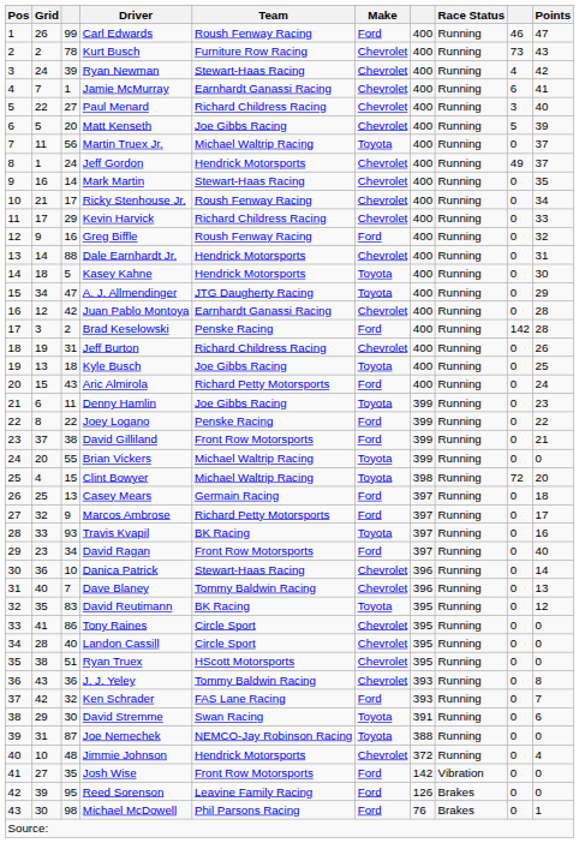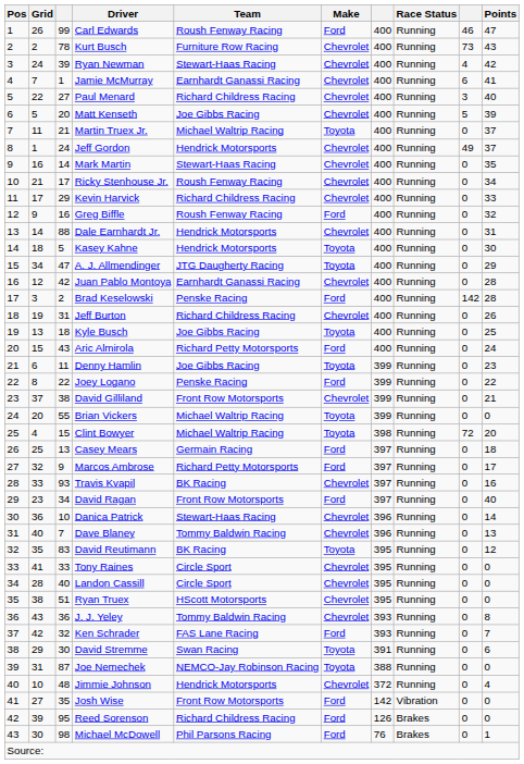 <table class="wikitable sortable" style="font-size:95%">
 <tr>
 <th>Pos</th>
 <th>Grid</th>
 <th></th>
 <th>Driver</th>
 <th>Team</th>
 <th>Make</th>
 <th></th>
 <th>Race Status</th>
 <th></th>
 <th>Points</th>
 </tr>
 <tr>
 <td>1</td>
 <td>26</td>
 <td>99</td>
 <td><a href='#'>Carl Edwards</a></td>
 <td><a href='#'>Roush Fenway Racing</a></td>
 <td><a href='#'>Ford</a></td>
 <td>400</td>
 <td>Running</td>
 <td>46</td>
 <td>47</td>
 </tr>
 <tr>
 <td>2</td>
 <td>2</td>
 <td>78</td>
 <td><a href='#'>Kurt Busch</a></td>
 <td><a href='#'>Furniture Row Racing</a></td>
 <td><a href='#'>Chevrolet</a></td>
 <td>400</td>
 <td>Running</td>
 <td>73</td>
 <td>43</td>
 </tr>
 <tr>
 <td>3</td>
 <td>24</td>
 <td>39</td>
 <td><a href='#'>Ryan Newman</a></td>
 <td><a href='#'>Stewart-Haas Racing</a></td>
 <td><a href='#'>Chevrolet</a></td>
 <td>400</td>
 <td>Running</td>
 <td>4</td>
 <td>42</td>
 </tr>
 <tr>
 <td>4</td>
 <td>7</td>
 <td>1</td>
 <td><a href='#'>Jamie McMurray</a></td>
 <td><a href='#'>Earnhardt Ganassi Racing</a></td>
 <td><a href='#'>Chevrolet</a></td>
 <td>400</td>
 <td>Running</td>
 <td>6</td>
 <td>41</td>
 </tr>
 <tr>
 <td>5</td>
 <td>22</td>
 <td>27</td>
 <td><a href='#'>Paul Menard</a></td>
 <td><a href='#'>Richard Childress Racing</a></td>
 <td><a href='#'>Chevrolet</a></td>
 <td>400</td>
 <td>Running</td>
 <td>3</td>
 <td>40</td>
 </tr>
 <tr>
 <td>6</td>
 <td>5</td>
 <td>20</td>
 <td><a href='#'>Matt Kenseth</a></td>
 <td><a href='#'>Joe Gibbs Racing</a></td>
 <td><a href='#'>Chevrolet</a></td>
 <td>400</td>
 <td>Running</td>
 <td>5</td>
 <td>39</td>
 </tr>
 <tr>
 <td>7</td>
 <td>11</td>
-<td>56</td>
+<td>21</td>
 <td><a href='#'>Martin Truex Jr.</a></td>
 <td><a href='#'>Michael Waltrip Racing</a></td>
 <td><a href='#'>Toyota</a></td>
 <td>400</td>
 <td>Running</td>
 <td>0</td>
 <td>37</td>
 </tr>
 <tr>
 <td>8</td>
 <td>1</td>
 <td>24</td>
 <td><a href='#'>Jeff Gordon</a></td>
 <td><a href='#'>Hendrick Motorsports</a></td>
 <td><a href='#'>Chevrolet</a></td>
 <td>400</td>
 <td>Running</td>
 <td>49</td>
 <td>37</td>
 </tr>
 <tr>
 <td>9</td>
 <td>16</td>
 <td>14</td>
 <td><a href='#'>Mark Martin</a></td>
 <td><a href='#'>Stewart-Haas Racing</a></td>
 <td><a href='#'>Chevrolet</a></td>
 <td>400</td>
 <td>Running</td>
 <td>0</td>
 <td>35</td>
 </tr>
 <tr>
 <td>10</td>
 <td>21</td>
 <td>17</td>
 <td><a href='#'>Ricky Stenhouse Jr.</a></td>
 <td><a href='#'>Roush Fenway Racing</a></td>
 <td><a href='#'>Chevrolet</a></td>
 <td>400</td>
 <td>Running</td>
 <td>0</td>
 <td>34</td>
 </tr>
 <tr>
 <td>11</td>
 <td>17</td>
 <td>29</td>
 <td><a href='#'>Kevin Harvick</a></td>
 <td><a href='#'>Richard Childress Racing</a></td>
 <td><a href='#'>Chevrolet</a></td>
 <td>400</td>
 <td>Running</td>
 <td>0</td>
 <td>33</td>
 </tr>
 <tr>
 <td>12</td>
 <td>9</td>
 <td>16</td>
 <td><a href='#'>Greg Biffle</a></td>
 <td><a href='#'>Roush Fenway Racing</a></td>
 <td><a href='#'>Ford</a></td>
 <td>400</td>
 <td>Running</td>
 <td>0</td>
 <td>32</td>
 </tr>
 <tr>
 <td>13</td>
 <td>14</td>
 <td>88</td>
 <td><a href='#'>Dale Earnhardt Jr.</a></td>
 <td><a href='#'>Hendrick Motorsports</a></td>
 <td><a href='#'>Chevrolet</a></td>
 <td>400</td>
 <td>Running</td>
 <td>0</td>
 <td>31</td>
 </tr>
 <tr>
 <td>14</td>
 <td>18</td>
 <td>5</td>
 <td><a href='#'>Kasey Kahne</a></td>
 <td><a href='#'>Hendrick Motorsports</a></td>
 <td><a href='#'>Toyota</a></td>
 <td>400</td>
 <td>Running</td>
 <td>0</td>
 <td>30</td>
 </tr>
 <tr>
 <td>15</td>
 <td>34</td>
 <td>47</td>
 <td><a href='#'>A. J. Allmendinger</a></td>
 <td><a href='#'>JTG Daugherty Racing</a></td>
 <td><a href='#'>Toyota</a></td>
 <td>400</td>
 <td>Running</td>
 <td>0</td>
 <td>29</td>
 </tr>
 <tr>
 <td>16</td>
 <td>12</td>
 <td>42</td>
 <td><a href='#'>Juan Pablo Montoya</a></td>
 <td><a href='#'>Earnhardt Ganassi Racing</a></td>
 <td><a href='#'>Chevrolet</a></td>
 <td>400</td>
 <td>Running</td>
 <td>0</td>
 <td>28</td>
 </tr>
 <tr>
 <td>17</td>
 <td>3</td>
 <td>2</td>
 <td><a href='#'>Brad Keselowski</a></td>
 <td><a href='#'>Penske Racing</a></td>
 <td><a href='#'>Ford</a></td>
 <td>400</td>
 <td>Running</td>
 <td>142</td>
 <td>28</td>
 </tr>
 <tr>
 <td>18</td>
 <td>19</td>
 <td>31</td>
 <td><a href='#'>Jeff Burton</a></td>
 <td><a href='#'>Richard Childress Racing</a></td>
 <td><a href='#'>Chevrolet</a></td>
 <td>400</td>
 <td>Running</td>
 <td>0</td>
 <td>26</td>
 </tr>
 <tr>
 <td>19</td>
 <td>13</td>
 <td>18</td>
 <td><a href='#'>Kyle Busch</a></td>
 <td><a href='#'>Joe Gibbs Racing</a></td>
 <td><a href='#'>Toyota</a></td>
 <td>400</td>
 <td>Running</td>
 <td>0</td>
 <td>25</td>
 </tr>
 <tr>
 <td>20</td>
 <td>15</td>
 <td>43</td>
 <td><a href='#'>Aric Almirola</a></td>
 <td><a href='#'>Richard Petty Motorsports</a></td>
 <td><a href='#'>Ford</a></td>
 <td>400</td>
 <td>Running</td>
 <td>0</td>
 <td>24</td>
 </tr>
 <tr>
 <td>21</td>
 <td>6</td>
 <td>11</td>
 <td><a href='#'>Denny Hamlin</a></td>
 <td><a href='#'>Joe Gibbs Racing</a></td>
 <td><a href='#'>Toyota</a></td>
 <td>399</td>
 <td>Running</td>
 <td>0</td>
 <td>23</td>
 </tr>
 <tr>
 <td>22</td>
 <td>8</td>
 <td>22</td>
 <td><a href='#'>Joey Logano</a></td>
 <td><a href='#'>Penske Racing</a></td>
 <td><a href='#'>Ford</a></td>
 <td>399</td>
 <td>Running</td>
 <td>0</td>
 <td>22</td>
 </tr>
 <tr>
 <td>23</td>
 <td>37</td>
 <td>38</td>
 <td><a href='#'>David Gilliland</a></td>
 <td><a href='#'>Front Row Motorsports</a></td>
-<td><a href='#'>Ford</a></td>
+<td><a href='#'>Chevrolet</a></td>
 <td>399</td>
 <td>Running</td>
 <td>0</td>
 <td>21</td>
 </tr>
 <tr>
 <td>24</td>
 <td>20</td>
 <td>55</td>
 <td><a href='#'>Brian Vickers</a></td>
 <td><a href='#'>Michael Waltrip Racing</a></td>
 <td><a href='#'>Toyota</a></td>
 <td>399</td>
 <td>Running</td>
 <td>0</td>
 <td>0</td>
 </tr>
 <tr>
 <td>25</td>
 <td>4</td>
 <td>15</td>
 <td><a href='#'>Clint Bowyer</a></td>
 <td><a href='#'>Michael Waltrip Racing</a></td>
 <td><a href='#'>Toyota</a></td>
 <td>398</td>
 <td>Running</td>
 <td>72</td>
 <td>20</td>
 </tr>
 <tr>
 <td>26</td>
 <td>25</td>
 <td>13</td>
 <td><a href='#'>Casey Mears</a></td>
 <td><a href='#'>Germain Racing</a></td>
 <td><a href='#'>Ford</a></td>
 <td>397</td>
 <td>Running</td>
 <td>0</td>
 <td>18</td>
 </tr>
 <tr>
 <td>27</td>
 <td>32</td>
 <td>9</td>
 <td><a href='#'>Marcos Ambrose</a></td>
 <td><a href='#'>Richard Petty Motorsports</a></td>
 <td><a href='#'>Ford</a></td>
 <td>397</td>
 <td>Running</td>
 <td>0</td>
 <td>17</td>
 </tr>
 <tr>
 <td>28</td>
 <td>33</td>
 <td>93</td>
 <td><a href='#'>Travis Kvapil</a></td>
 <td><a href='#'>BK Racing</a></td>
-<td><a href='#'>Toyota</a></td>
+<td><a href='#'>Chevrolet</a></td>
 <td>397</td>
 <td>Running</td>
 <td>0</td>
 <td>16</td>
 </tr>
 <tr>
 <td>29</td>
 <td>23</td>
 <td>34</td>
 <td><a href='#'>David Ragan</a></td>
 <td><a href='#'>Front Row Motorsports</a></td>
 <td><a href='#'>Ford</a></td>
 <td>397</td>
 <td>Running</td>
 <td>0</td>
 <td>40</td>
 </tr>
 <tr>
 <td>30</td>
 <td>36</td>
 <td>10</td>
 <td><a href='#'>Danica Patrick</a></td>
 <td><a href='#'>Stewart-Haas Racing</a></td>
 <td><a href='#'>Chevrolet</a></td>
 <td>396</td>
 <td>Running</td>
 <td>0</td>
 <td>14</td>
 </tr>
 <tr>
 <td>31</td>
 <td>40</td>
 <td>7</td>
 <td><a href='#'>Dave Blaney</a></td>
 <td><a href='#'>Tommy Baldwin Racing</a></td>
 <td><a href='#'>Chevrolet</a></td>
 <td>396</td>
 <td>Running</td>
 <td>0</td>
 <td>13</td>
 </tr>
 <tr>
 <td>32</td>
 <td>35</td>
 <td>83</td>
 <td><a href='#'>David Reutimann</a></td>
 <td><a href='#'>BK Racing</a></td>
 <td><a href='#'>Toyota</a></td>
 <td>395</td>
 <td>Running</td>
 <td>0</td>
 <td>12</td>
 </tr>
 <tr>
 <td>33</td>
 <td>41</td>
-<td>86</td>
+<td>33</td>
 <td><a href='#'>Tony Raines</a></td>
 <td><a href='#'>Circle Sport</a></td>
 <td><a href='#'>Chevrolet</a></td>
 <td>395</td>
 <td>Running</td>
 <td>0</td>
 <td>0</td>
 </tr>
 <tr>
 <td>34</td>
 <td>28</td>
 <td>40</td>
 <td><a href='#'>Landon Cassill</a></td>
 <td><a href='#'>Circle Sport</a></td>
 <td><a href='#'>Chevrolet</a></td>
 <td>395</td>
 <td>Running</td>
 <td>0</td>
 <td>0</td>
 </tr>
 <tr>
 <td>35</td>
 <td>38</td>
 <td>51</td>
 <td><a href='#'>Ryan Truex</a></td>
 <td><a href='#'>HScott Motorsports</a></td>
 <td><a href='#'>Chevrolet</a></td>
 <td>395</td>
 <td>Running</td>
 <td>0</td>
 <td>0</td>
 </tr>
 <tr>
 <td>36</td>
 <td>43</td>
 <td>36</td>
 <td><a href='#'>J. J. Yeley</a></td>
 <td><a href='#'>Tommy Baldwin Racing</a></td>
 <td><a href='#'>Chevrolet</a></td>
 <td>393</td>
 <td>Running</td>
 <td>0</td>
 <td>8</td>
 </tr>
 <tr>
 <td>37</td>
 <td>42</td>
 <td>32</td>
 <td><a href='#'>Ken Schrader</a></td>
 <td><a href='#'>FAS Lane Racing</a></td>
 <td><a href='#'>Ford</a></td>
 <td>393</td>
 <td>Running</td>
 <td>0</td>
 <td>7</td>
 </tr>
 <tr>
 <td>38</td>
 <td>29</td>
 <td>30</td>
 <td><a href='#'>David Stremme</a></td>
 <td><a href='#'>Swan Racing</a></td>
 <td><a href='#'>Toyota</a></td>
 <td>391</td>
 <td>Running</td>
 <td>0</td>
 <td>6</td>
 </tr>
 <tr>
 <td>39</td>
 <td>31</td>
 <td>87</td>
 <td><a href='#'>Joe Nemechek</a></td>
 <td><a href='#'>NEMCO-Jay Robinson Racing</a></td>
 <td><a href='#'>Toyota</a></td>
 <td>388</td>
 <td>Running</td>
 <td>0</td>
 <td>0</td>
 </tr>
 <tr>
 <td>40</td>
 <td>10</td>
 <td>48</td>
 <td><a href='#'>Jimmie Johnson</a></td>
 <td><a href='#'>Hendrick Motorsports</a></td>
 <td><a href='#'>Chevrolet</a></td>
 <td>372</td>
 <td>Running</td>
 <td>0</td>
 <td>4</td>
 </tr>
 <tr>
 <td>41</td>
 <td>27</td>
 <td>35</td>
 <td><a href='#'>Josh Wise</a></td>
 <td><a href='#'>Front Row Motorsports</a></td>
 <td><a href='#'>Ford</a></td>
 <td>142</td>
 <td>Vibration</td>
 <td>0</td>
 <td>0</td>
 </tr>
 <tr>
 <td>42</td>
 <td>39</td>
 <td>95</td>
 <td><a href='#'>Reed Sorenson</a></td>
-<td><a href='#'>Leavine Family Racing</a></td>
+<td><a href='#'>Richard Childress Racing</a></td>
 <td><a href='#'>Ford</a></td>
 <td>126</td>
 <td>Brakes</td>
 <td>0</td>
 <td>0</td>
 </tr>
 <tr>
 <td>43</td>
 <td>30</td>
 <td>98</td>
 <td><a href='#'>Michael McDowell</a></td>
 <td><a href='#'>Phil Parsons Racing</a></td>
 <td><a href='#'>Ford</a></td>
 <td>76</td>
 <td>Brakes</td>
 <td>0</td>
 <td>1</td>
 </tr>
 <tr>
 <td colspan=10>Source:</td>
 </tr>
 </table>
